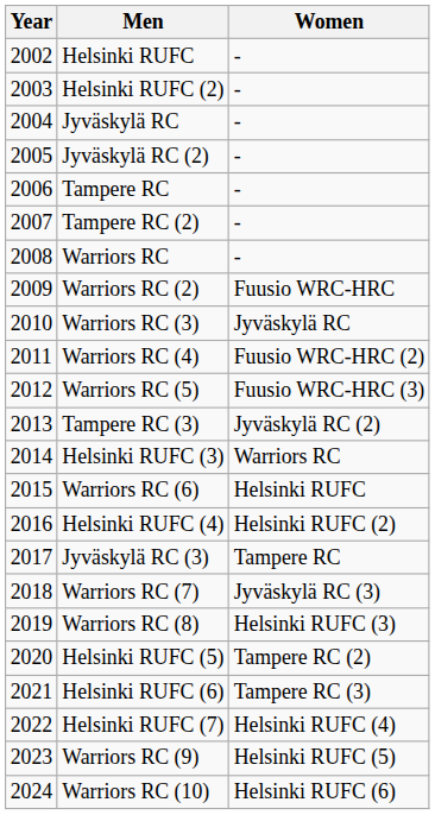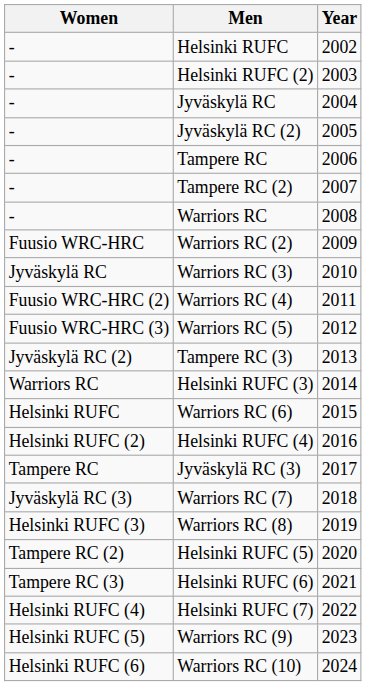 <table class="wikitable">
 <tr>
+<th>Women</th>
+<th>Men</th>
 <th>Year</th>
-<th>Men</th>
-<th>Women</th>
 </tr>
 <tr>
+<td>-</td>
+<td>Helsinki RUFC</td>
 <td>2002</td>
-<td>Helsinki RUFC</td>
-<td>-</td>
 </tr>
 <tr>
+<td>-</td>
+<td>Helsinki RUFC (2)</td>
 <td>2003</td>
-<td>Helsinki RUFC (2)</td>
-<td>-</td>
 </tr>
 <tr>
+<td>-</td>
+<td>Jyväskylä RC</td>
 <td>2004</td>
-<td>Jyväskylä RC</td>
-<td>-</td>
 </tr>
 <tr>
+<td>-</td>
+<td>Jyväskylä RC (2)</td>
 <td>2005</td>
-<td>Jyväskylä RC (2)</td>
-<td>-</td>
 </tr>
 <tr>
+<td>-</td>
+<td>Tampere RC</td>
 <td>2006</td>
-<td>Tampere RC</td>
-<td>-</td>
 </tr>
 <tr>
+<td>-</td>
+<td>Tampere RC (2)</td>
 <td>2007</td>
-<td>Tampere RC (2)</td>
-<td>-</td>
 </tr>
 <tr>
+<td>-</td>
+<td>Warriors RC</td>
 <td>2008</td>
-<td>Warriors RC</td>
-<td>-</td>
 </tr>
 <tr>
+<td>Fuusio WRC-HRC</td>
+<td>Warriors RC (2)</td>
 <td>2009</td>
-<td>Warriors RC (2)</td>
-<td>Fuusio WRC-HRC</td>
 </tr>
 <tr>
+<td>Jyväskylä RC</td>
+<td>Warriors RC (3)</td>
 <td>2010</td>
-<td>Warriors RC (3)</td>
-<td>Jyväskylä RC</td>
 </tr>
 <tr>
+<td>Fuusio WRC-HRC (2)</td>
+<td>Warriors RC (4)</td>
 <td>2011</td>
-<td>Warriors RC (4)</td>
-<td>Fuusio WRC-HRC (2)</td>
 </tr>
 <tr>
+<td>Fuusio WRC-HRC (3)</td>
+<td>Warriors RC (5)</td>
 <td>2012</td>
-<td>Warriors RC (5)</td>
-<td>Fuusio WRC-HRC (3)</td>
 </tr>
 <tr>
+<td>Jyväskylä RC (2)</td>
+<td>Tampere RC (3)</td>
 <td>2013</td>
-<td>Tampere RC (3)</td>
-<td>Jyväskylä RC (2)</td>
 </tr>
 <tr>
+<td>Warriors RC</td>
+<td>Helsinki RUFC (3)</td>
 <td>2014</td>
-<td>Helsinki RUFC (3)</td>
-<td>Warriors RC</td>
 </tr>
 <tr>
+<td>Helsinki RUFC</td>
+<td>Warriors RC (6)</td>
 <td>2015</td>
-<td>Warriors RC (6)</td>
-<td>Helsinki RUFC</td>
 </tr>
 <tr>
+<td>Helsinki RUFC (2)</td>
+<td>Helsinki RUFC (4)</td>
 <td>2016</td>
-<td>Helsinki RUFC (4)</td>
-<td>Helsinki RUFC (2)</td>
 </tr>
 <tr>
+<td>Tampere RC</td>
+<td>Jyväskylä RC (3)</td>
 <td>2017</td>
-<td>Jyväskylä RC (3)</td>
-<td>Tampere RC</td>
 </tr>
 <tr>
+<td>Jyväskylä RC (3)</td>
+<td>Warriors RC (7)</td>
 <td>2018</td>
-<td>Warriors RC (7)</td>
-<td>Jyväskylä RC (3)</td>
 </tr>
 <tr>
+<td>Helsinki RUFC (3)</td>
+<td>Warriors RC (8)</td>
 <td>2019</td>
-<td>Warriors RC (8)</td>
-<td>Helsinki RUFC (3)</td>
 </tr>
 <tr>
+<td>Tampere RC (2)</td>
+<td>Helsinki RUFC (5)</td>
 <td>2020</td>
-<td>Helsinki RUFC (5)</td>
-<td>Tampere RC (2)</td>
 </tr>
 <tr>
+<td>Tampere RC (3)</td>
+<td>Helsinki RUFC (6)</td>
 <td>2021</td>
-<td>Helsinki RUFC (6)</td>
-<td>Tampere RC (3)</td>
 </tr>
 <tr>
+<td>Helsinki RUFC (4)</td>
+<td>Helsinki RUFC (7)</td>
 <td>2022</td>
-<td>Helsinki RUFC (7)</td>
-<td>Helsinki RUFC (4)</td>
 </tr>
 <tr>
+<td>Helsinki RUFC (5)</td>
+<td>Warriors RC (9)</td>
 <td>2023</td>
-<td>Warriors RC (9)</td>
-<td>Helsinki RUFC (5)</td>
 </tr>
 <tr>
+<td>Helsinki RUFC (6)</td>
+<td>Warriors RC (10)</td>
 <td>2024</td>
-<td>Warriors RC (10)</td>
-<td>Helsinki RUFC (6)</td>
 </tr>
 </table>
